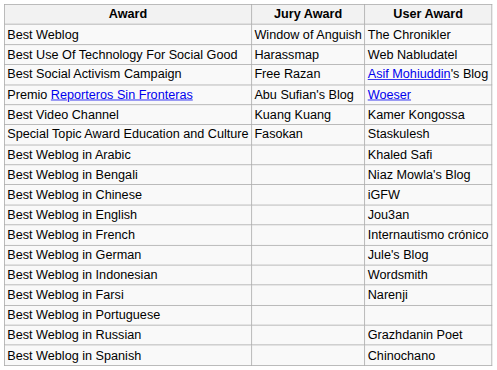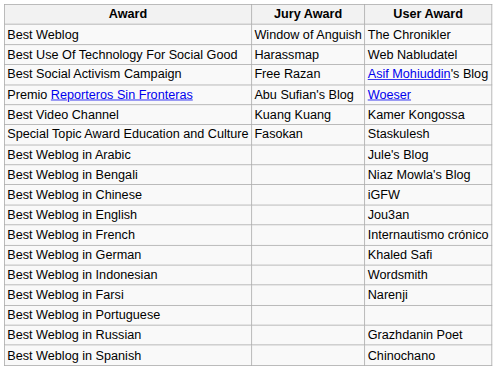 <table class="wikitable">
 <tr>
 <th>Award</th>
 <th>Jury Award</th>
 <th>User Award</th>
 </tr>
 <tr>
 <td>Best Weblog</td>
 <td>Window of Anguish</td>
 <td>The Chronikler</td>
 </tr>
 <tr>
 <td>Best Use Of Technology For Social Good</td>
 <td>Harassmap</td>
 <td>Web Nabludatel</td>
 </tr>
 <tr>
 <td>Best Social Activism Campaign</td>
 <td>Free Razan</td>
 <td><a href='#'>Asif Mohiuddin</a>'s Blog</td>
 </tr>
 <tr>
 <td>Premio <a href='#'>Reporteros Sin Fronteras</a></td>
 <td>Abu Sufian's Blog</td>
 <td><a href='#'>Woeser</a></td>
 </tr>
 <tr>
 <td>Best Video Channel</td>
 <td>Kuang Kuang</td>
 <td>Kamer Kongossa</td>
 </tr>
 <tr>
 <td>Special Topic Award Education and Culture</td>
 <td>Fasokan</td>
 <td>Staskulesh</td>
 </tr>
 <tr>
 <td>Best Weblog in Arabic</td>
 <td></td>
-<td>Khaled Safi</td>
+<td>Jule's Blog</td>
 </tr>
 <tr>
 <td>Best Weblog in Bengali</td>
 <td></td>
 <td>Niaz Mowla's Blog</td>
 </tr>
 <tr>
 <td>Best Weblog in Chinese</td>
 <td></td>
 <td>iGFW</td>
 </tr>
 <tr>
 <td>Best Weblog in English</td>
 <td></td>
 <td>Jou3an</td>
 </tr>
 <tr>
 <td>Best Weblog in French</td>
 <td></td>
 <td>Internautismo crónico</td>
 </tr>
 <tr>
 <td>Best Weblog in German</td>
 <td></td>
-<td>Jule's Blog</td>
+<td>Khaled Safi</td>
 </tr>
 <tr>
 <td>Best Weblog in Indonesian</td>
 <td></td>
 <td>Wordsmith</td>
 </tr>
 <tr>
 <td>Best Weblog in Farsi</td>
 <td></td>
 <td>Narenji</td>
 </tr>
 <tr>
 <td>Best Weblog in Portuguese</td>
 <td></td>
 <td></td>
 </tr>
 <tr>
 <td>Best Weblog in Russian</td>
 <td></td>
 <td>Grazhdanin Poet</td>
 </tr>
 <tr>
 <td>Best Weblog in Spanish</td>
 <td></td>
 <td>Chinochano</td>
 </tr>
 </table>
